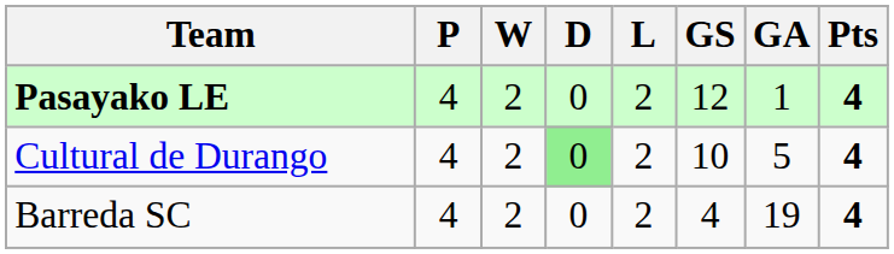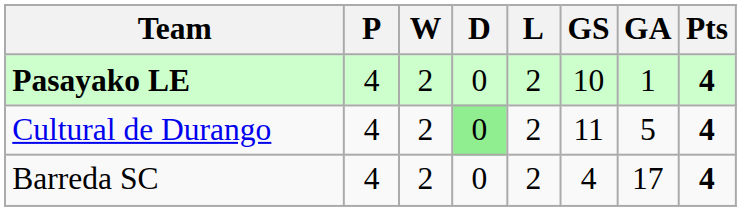 <table class=wikitable style="text-align: center;">
 <tr>
 <th width=165>Team</th>
 <th width=20>P</th>
 <th width=20>W</th>
 <th width=20>D</th>
 <th width=20>L</th>
 <th width=20>GS</th>
 <th width=20>GA</th>
 <th width=20>Pts</th>
 </tr>
 <tr bgcolor="#CCFFCC">
 <td align=left><strong>Pasayako LE</strong></td>
 <td>4</td>
 <td>2</td>
 <td>0</td>
 <td>2</td>
-<td>12</td>
+<td>10</td>
 <td>1</td>
 <td><strong>4</strong></td>
 </tr>
 <tr>
 <td align=left><a href='#'>Cultural de Durango</a></td>
 <td>4</td>
 <td>2</td>
 <td style="background: lightgreen;">0</td>
 <td>2</td>
-<td>10</td>
+<td>11</td>
 <td>5</td>
 <td><strong>4</strong></td>
 </tr>
 <tr>
 <td align=left>Barreda SC</td>
 <td>4</td>
 <td>2</td>
 <td>0</td>
 <td>2</td>
 <td>4</td>
-<td>19</td>
+<td>17</td>
 <td><strong>4</strong></td>
 </tr>
 </table>
